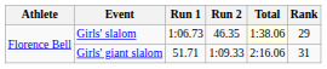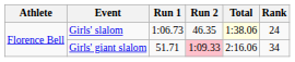 <table class="wikitable" style="font-size:90%">
 <tr>
 <th>Athlete</th>
 <th>Event</th>
 <th>Run 1</th>
 <th>Run 2</th>
 <th>Total</th>
 <th>Rank</th>
 </tr>
 <tr>
 <td rowspan="2"><a href='#'>Florence Bell</a></td>
 <td><a href='#'>Girls' slalom</a></td>
 <td align="center">1:06.73</td>
 <td align="center">46.35</td>
 <td align="center" style="background: lightyellow;">1:38.06</td>
-<td align="center">29</td>
+<td align="center">24</td>
 </tr>
 <tr>
 <td><a href='#'>Girls' giant slalom</a></td>
 <td align="center">51.71</td>
-<td align="center">1:09.33</td>
+<td align="center" style="background: pink;">1:09.33</td>
 <td align="center">2:16.06</td>
-<td align="center">31</td>
+<td align="center">34</td>
 </tr>
 </table>
